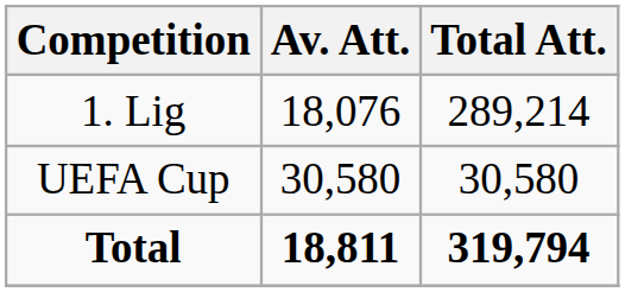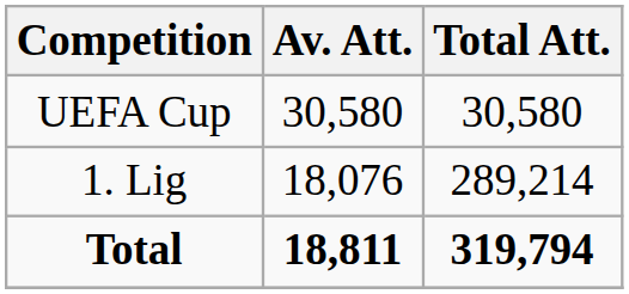 <table class="wikitable" style="text-align: center">
 <tr>
 <th>Competition</th>
 <th>Av. Att.</th>
 <th>Total Att.</th>
 </tr>
 <tr>
+<td>UEFA Cup</td>
+<td>30,580</td>
+<td>30,580</td>
+</tr>
+<tr>
 <td>1. Lig</td>
 <td>18,076</td>
 <td>289,214</td>
-</tr>
-<tr>
-<td>UEFA Cup</td>
-<td>30,580</td>
-<td>30,580</td>
 </tr>
 <tr>
 <td><strong>Total</strong></td>
 <td><strong>18,811</strong></td>
 <td><strong>319,794</strong></td>
 </tr>
 <tr>
 </tr>
 </table>
